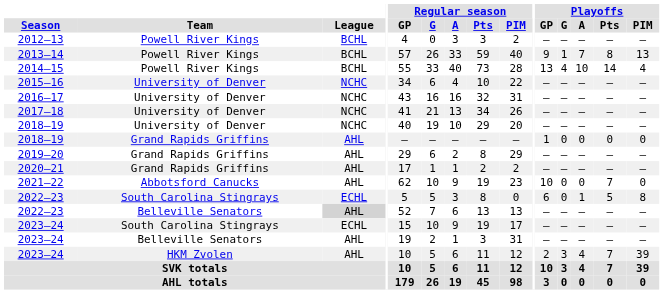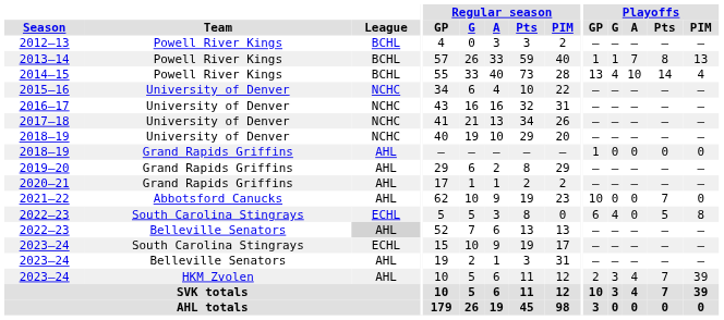 <table border="0" cellpadding="1" cellspacing="0" style="text-align:center; width:60em;">
 <tr bgcolor="#e0e0e0">
 <th colspan="3" bgcolor="#ffffff"></th>
 <th rowspan="100" bgcolor="#ffffff"></th>
 <th colspan="5"><a href='#'>Regular season</a></th>
 <th rowspan="100" bgcolor="#ffffff"></th>
 <th colspan="5"><a href='#'>Playoffs</a></th>
 </tr>
 <tr bgcolor="#e0e0e0">
 <th><a href='#'>Season</a></th>
 <th>Team</th>
 <th>League</th>
 <th>GP</th>
 <th><a href='#'>G</a></th>
 <th><a href='#'>A</a></th>
 <th><a href='#'>Pts</a></th>
 <th><a href='#'>PIM</a></th>
 <th>GP</th>
 <th>G</th>
 <th>A</th>
 <th>Pts</th>
 <th>PIM</th>
 </tr>
 <tr>
 <td><a href='#'>2012–13</a></td>
 <td><a href='#'>Powell River Kings</a></td>
 <td><a href='#'>BCHL</a></td>
 <td>4</td>
 <td>0</td>
 <td>3</td>
 <td>3</td>
 <td>2</td>
 <td>—</td>
 <td>—</td>
 <td>—</td>
 <td>—</td>
 <td>—</td>
 </tr>
 <tr bgcolor="f0f0f0">
 <td><a href='#'>2013–14</a></td>
 <td>Powell River Kings</td>
 <td>BCHL</td>
 <td>57</td>
 <td>26</td>
 <td>33</td>
 <td>59</td>
 <td>40</td>
-<td>9</td>
+<td>1</td>
 <td>1</td>
 <td>7</td>
 <td>8</td>
 <td>13</td>
 </tr>
 <tr>
 <td><a href='#'>2014–15</a></td>
 <td>Powell River Kings</td>
 <td>BCHL</td>
 <td>55</td>
 <td>33</td>
 <td>40</td>
 <td>73</td>
 <td>28</td>
 <td>13</td>
 <td>4</td>
 <td>10</td>
 <td>14</td>
 <td>4</td>
 </tr>
 <tr bgcolor="f0f0f0">
 <td><a href='#'>2015–16</a></td>
 <td><a href='#'>University of Denver</a></td>
 <td><a href='#'>NCHC</a></td>
 <td>34</td>
 <td>6</td>
 <td>4</td>
 <td>10</td>
 <td>22</td>
 <td>—</td>
 <td>—</td>
 <td>—</td>
 <td>—</td>
 <td>—</td>
 </tr>
 <tr>
 <td><a href='#'>2016–17</a></td>
 <td>University of Denver</td>
 <td>NCHC</td>
 <td>43</td>
 <td>16</td>
 <td>16</td>
 <td>32</td>
 <td>31</td>
 <td>—</td>
 <td>—</td>
 <td>—</td>
 <td>—</td>
 <td>—</td>
 </tr>
 <tr bgcolor="f0f0f0">
 <td><a href='#'>2017–18</a></td>
 <td>University of Denver</td>
 <td>NCHC</td>
 <td>41</td>
 <td>21</td>
 <td>13</td>
 <td>34</td>
 <td>26</td>
 <td>—</td>
 <td>—</td>
 <td>—</td>
 <td>—</td>
 <td>—</td>
 </tr>
 <tr>
 <td><a href='#'>2018–19</a></td>
 <td>University of Denver</td>
 <td>NCHC</td>
 <td>40</td>
 <td>19</td>
 <td>10</td>
 <td>29</td>
 <td>20</td>
 <td>—</td>
 <td>—</td>
 <td>—</td>
 <td>—</td>
 <td>—</td>
 </tr>
 <tr bgcolor="f0f0f0">
 <td><a href='#'>2018–19</a></td>
 <td><a href='#'>Grand Rapids Griffins</a></td>
 <td><a href='#'>AHL</a></td>
 <td>—</td>
 <td>—</td>
 <td>—</td>
 <td>—</td>
 <td>—</td>
 <td>1</td>
 <td>0</td>
 <td>0</td>
 <td>0</td>
 <td>0</td>
 </tr>
 <tr>
 <td><a href='#'>2019–20</a></td>
 <td>Grand Rapids Griffins</td>
 <td>AHL</td>
 <td>29</td>
 <td>6</td>
 <td>2</td>
 <td>8</td>
 <td>29</td>
 <td>—</td>
 <td>—</td>
 <td>—</td>
 <td>—</td>
 <td>—</td>
 </tr>
 <tr bgcolor="f0f0f0">
 <td><a href='#'>2020–21</a></td>
 <td>Grand Rapids Griffins</td>
 <td>AHL</td>
 <td>17</td>
 <td>1</td>
 <td>1</td>
 <td>2</td>
 <td>2</td>
 <td>—</td>
 <td>—</td>
 <td>—</td>
 <td>—</td>
 <td>—</td>
 </tr>
 <tr>
 <td><a href='#'>2021–22</a></td>
 <td><a href='#'>Abbotsford Canucks</a></td>
 <td>AHL</td>
 <td>62</td>
 <td>10</td>
 <td>9</td>
 <td>19</td>
 <td>23</td>
 <td>10</td>
 <td>0</td>
 <td>0</td>
 <td>7</td>
 <td>0</td>
 </tr>
 <tr bgcolor="f0f0f0">
 <td><a href='#'>2022–23</a></td>
 <td><a href='#'>South Carolina Stingrays</a></td>
 <td><a href='#'>ECHL</a></td>
 <td>5</td>
 <td>5</td>
 <td>3</td>
 <td>8</td>
 <td>0</td>
 <td>6</td>
+<td>4</td>
 <td>0</td>
-<td>1</td>
 <td>5</td>
 <td>8</td>
 </tr>
 <tr>
 <td><a href='#'>2022–23</a></td>
 <td><a href='#'>Belleville Senators</a></td>
 <td style="background: lightgrey;">AHL</td>
 <td>52</td>
 <td>7</td>
 <td>6</td>
 <td>13</td>
 <td>13</td>
 <td>—</td>
 <td>—</td>
 <td>—</td>
 <td>—</td>
 <td>—</td>
 </tr>
 <tr bgcolor="f0f0f0">
 <td><a href='#'>2023–24</a></td>
 <td>South Carolina Stingrays</td>
 <td>ECHL</td>
 <td>15</td>
 <td>10</td>
 <td>9</td>
 <td>19</td>
 <td>17</td>
 <td>—</td>
 <td>—</td>
 <td>—</td>
 <td>—</td>
 <td>—</td>
 </tr>
 <tr>
 <td><a href='#'>2023–24</a></td>
 <td>Belleville Senators</td>
 <td>AHL</td>
 <td>19</td>
 <td>2</td>
 <td>1</td>
 <td>3</td>
 <td>31</td>
 <td>—</td>
 <td>—</td>
 <td>—</td>
 <td>—</td>
 <td>—</td>
 </tr>
 <tr bgcolor="f0f0f0">
 <td><a href='#'>2023–24</a></td>
 <td><a href='#'>HKM Zvolen</a></td>
 <td>AHL</td>
 <td>10</td>
 <td>5</td>
 <td>6</td>
 <td>11</td>
 <td>12</td>
 <td>2</td>
 <td>3</td>
 <td>4</td>
 <td>7</td>
 <td>39</td>
 </tr>
 <tr bgcolor="#e0e0e0">
 <th colspan="3">SVK totals</th>
 <th>10</th>
 <th>5</th>
 <th>6</th>
 <th>11</th>
 <th>12</th>
 <th>10</th>
 <th>3</th>
 <th>4</th>
 <th>7</th>
 <th>39</th>
 </tr>
 <tr bgcolor="#e0e0e0">
 <th colspan="3">AHL totals</th>
 <th>179</th>
 <th>26</th>
 <th>19</th>
 <th>45</th>
 <th>98</th>
 <th>3</th>
 <th>0</th>
 <th>0</th>
 <th>0</th>
 <th>0</th>
 </tr>
 </table>
